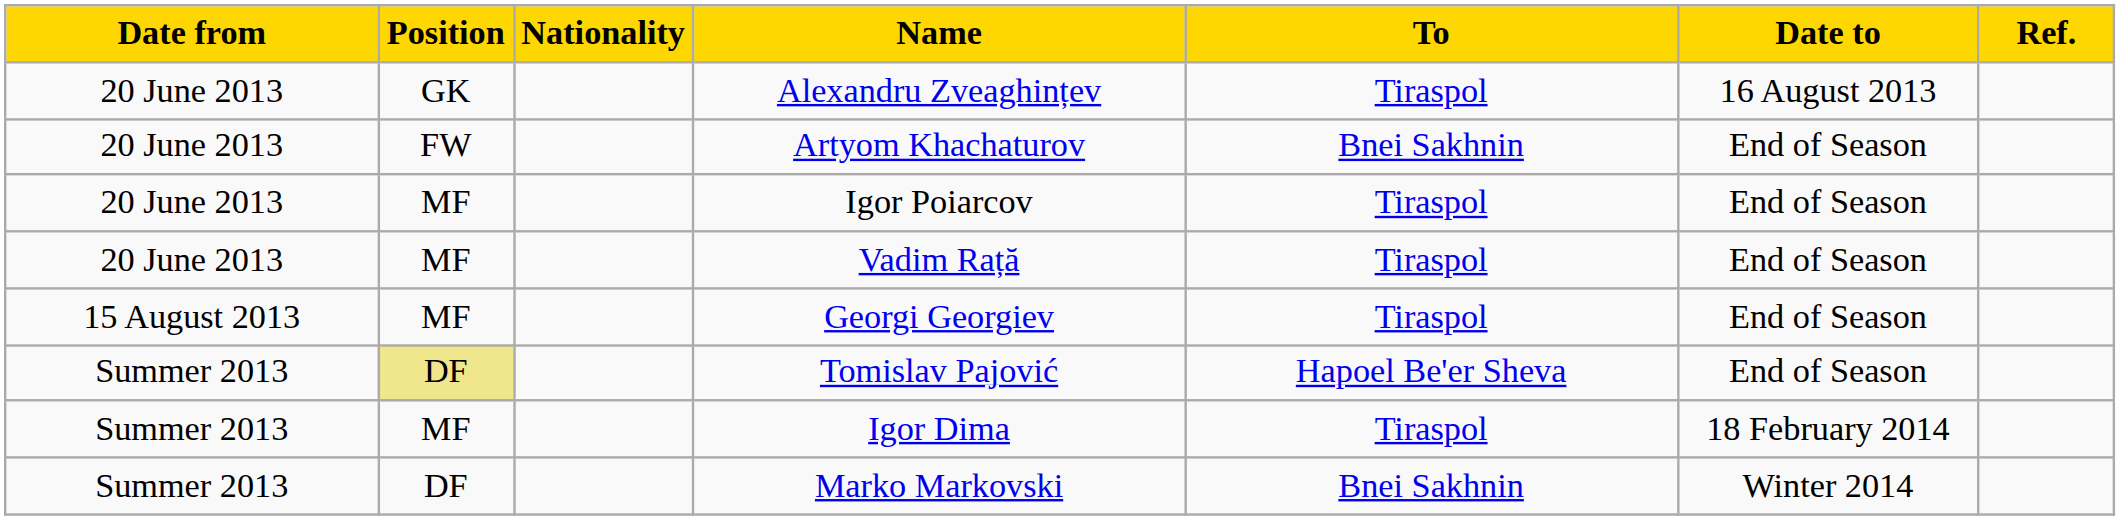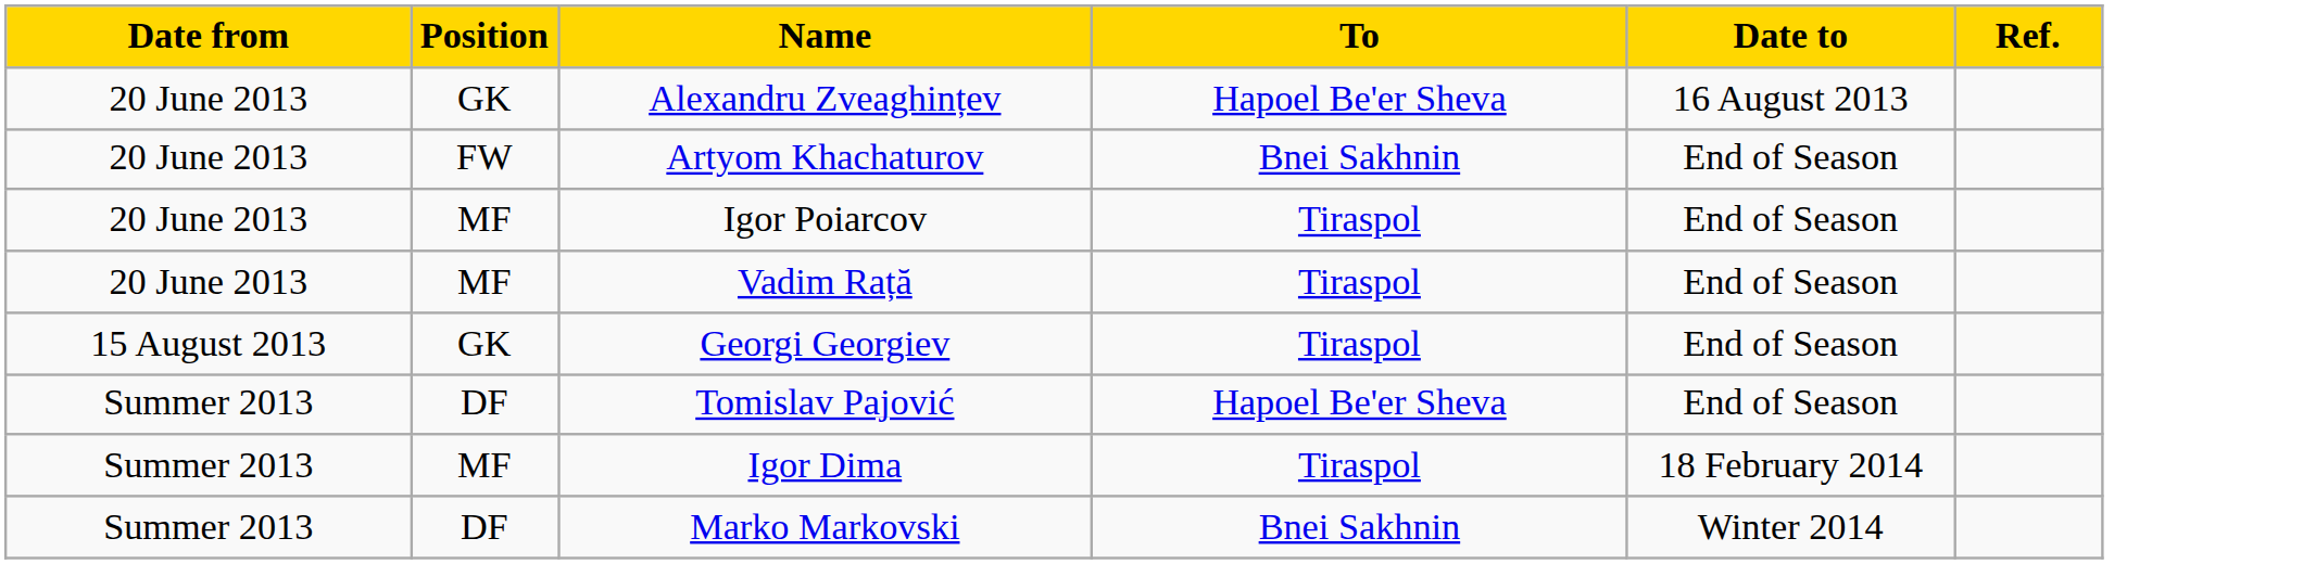 <table class="wikitable" style="text-align:center; font-size:90%; ">
 <tr>
 <th style="background:gold; color:black; width:150px;">Date from</th>
 <th style="background:gold; color:black; width:50px;">Position</th>
-<th style="background:gold; color:black; width:50px;">Nationality</th>
 <th style="background:gold; color:black; width:200px;">Name</th>
 <th style="background:gold; color:black; width:200px;">To</th>
 <th style="background:gold; color:black; width:120px;">Date to</th>
 <th style="background:gold; color:black; width:50px;">Ref.</th>
 </tr>
 <tr>
 <td>20 June 2013</td>
 <td>GK</td>
-<td></td>
 <td><a href='#'>Alexandru Zveaghințev</a></td>
-<td><a href='#'>Tiraspol</a></td>
+<td><a href='#'>Hapoel Be'er Sheva</a></td>
 <td>16 August 2013</td>
 <td></td>
 </tr>
 <tr>
 <td>20 June 2013</td>
 <td>FW</td>
-<td></td>
 <td><a href='#'>Artyom Khachaturov</a></td>
 <td><a href='#'>Bnei Sakhnin</a></td>
 <td>End of Season</td>
 <td></td>
 </tr>
 <tr>
 <td>20 June 2013</td>
 <td>MF</td>
-<td></td>
 <td>Igor Poiarcov</td>
 <td><a href='#'>Tiraspol</a></td>
 <td>End of Season</td>
 <td></td>
 </tr>
 <tr>
 <td>20 June 2013</td>
 <td>MF</td>
-<td></td>
 <td><a href='#'>Vadim Rață</a></td>
 <td><a href='#'>Tiraspol</a></td>
 <td>End of Season</td>
 <td></td>
 </tr>
 <tr>
 <td>15 August 2013</td>
-<td>MF</td>
-<td></td>
+<td>GK</td>
 <td><a href='#'>Georgi Georgiev</a></td>
 <td><a href='#'>Tiraspol</a></td>
 <td>End of Season</td>
 <td></td>
 </tr>
 <tr>
 <td>Summer 2013</td>
-<td style="background: khaki;">DF</td>
-<td></td>
+<td>DF</td>
 <td><a href='#'>Tomislav Pajović</a></td>
 <td><a href='#'>Hapoel Be'er Sheva</a></td>
 <td>End of Season</td>
 <td></td>
 </tr>
 <tr>
 <td>Summer 2013</td>
 <td>MF</td>
-<td></td>
 <td><a href='#'>Igor Dima</a></td>
 <td><a href='#'>Tiraspol</a></td>
 <td>18 February 2014</td>
 <td></td>
 </tr>
 <tr>
 <td>Summer 2013</td>
 <td>DF</td>
-<td></td>
 <td><a href='#'>Marko Markovski</a></td>
 <td><a href='#'>Bnei Sakhnin</a></td>
 <td>Winter 2014</td>
 <td></td>
 </tr>
 </table>
